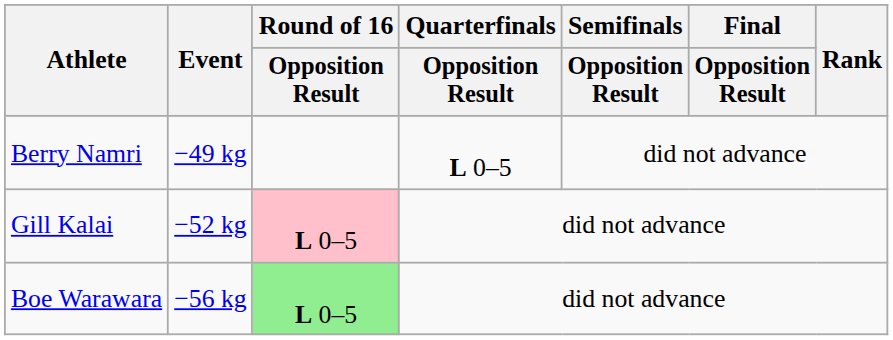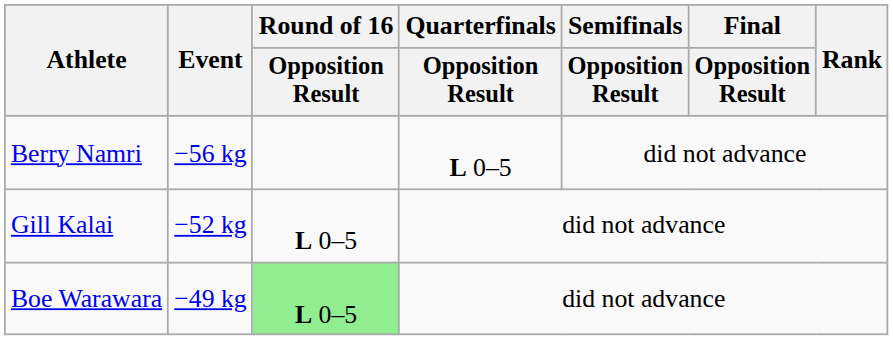 <table class="wikitable" style="font-size:90%;">
 <tr>
 <th rowspan=2>Athlete</th>
 <th rowspan=2>Event</th>
 <th>Round of 16</th>
 <th>Quarterfinals</th>
 <th>Semifinals</th>
 <th>Final</th>
 <th rowspan=2>Rank</th>
 </tr>
 <tr style="font-size:95%">
 <th>Opposition<br>Result</th>
 <th>Opposition<br>Result</th>
 <th>Opposition<br>Result</th>
 <th>Opposition<br>Result</th>
 </tr>
 <tr align=center>
 <td align=left><a href='#'>Berry Namri</a></td>
-<td align=left><a href='#'>−49 kg</a></td>
+<td align=left><a href='#'>−56 kg</a></td>
 <td></td>
 <td><br> <strong>L</strong> 0–5</td>
 <td Colspan=3>did not advance</td>
 </tr>
 <tr align=center>
 <td align=left><a href='#'>Gill Kalai</a></td>
 <td align=left><a href='#'>−52 kg</a></td>
-<td style="background: pink;"><br> <strong>L</strong> 0–5</td>
+<td><br> <strong>L</strong> 0–5</td>
 <td Colspan=4>did not advance</td>
 </tr>
 <tr align=center>
 <td align=left><a href='#'>Boe Warawara</a></td>
-<td align=left><a href='#'>−56 kg</a></td>
+<td align=left><a href='#'>−49 kg</a></td>
 <td style="background: lightgreen;"><br> <strong>L</strong> 0–5</td>
 <td Colspan=4>did not advance</td>
 </tr>
 </table>
